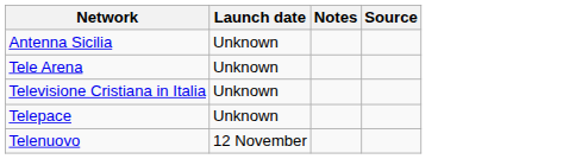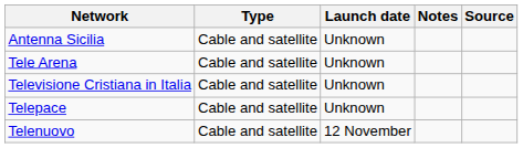 <table class="wikitable sortable">
 <tr>
 <th>Network</th>
+<th>Type</th>
 <th>Launch date</th>
 <th>Notes</th>
 <th>Source</th>
 </tr>
 <tr>
 <td><a href='#'>Antenna Sicilia</a></td>
+<td>Cable and satellite</td>
 <td>Unknown</td>
 <td></td>
 <td></td>
 </tr>
 <tr>
 <td><a href='#'>Tele Arena</a></td>
+<td>Cable and satellite</td>
 <td>Unknown</td>
 <td></td>
 <td></td>
 </tr>
 <tr>
 <td><a href='#'>Televisione Cristiana in Italia</a></td>
+<td>Cable and satellite</td>
 <td>Unknown</td>
 <td></td>
 <td></td>
 </tr>
 <tr>
 <td><a href='#'>Telepace</a></td>
+<td>Cable and satellite</td>
 <td>Unknown</td>
 <td></td>
 <td></td>
 </tr>
 <tr>
 <td><a href='#'>Telenuovo</a></td>
+<td>Cable and satellite</td>
 <td>12 November</td>
 <td></td>
 <td></td>
 </tr>
 </table>
